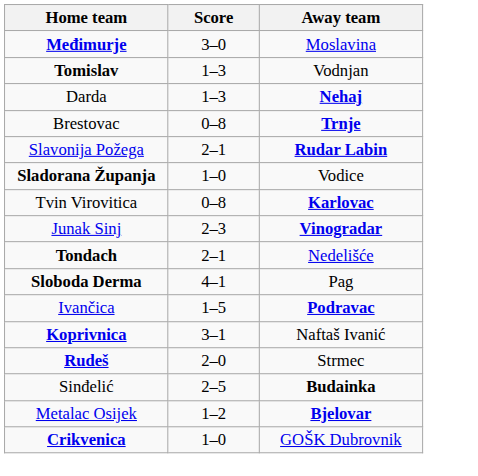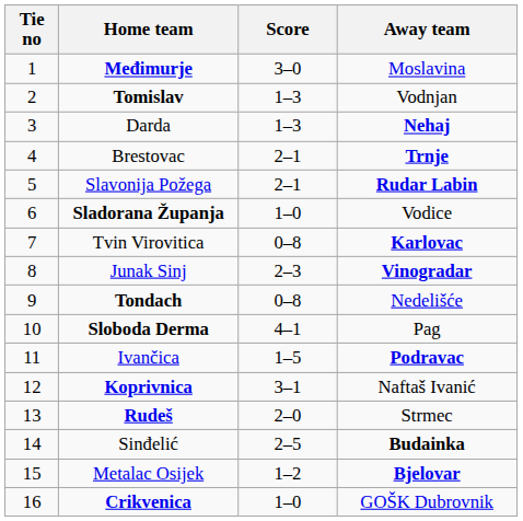 <table class="wikitable" style="text-align: center">
 <tr>
+<th width=40>Tie no</th>
 <th width=150>Home team</th>
 <th width=80>Score</th>
 <th width=150>Away team</th>
 </tr>
 <tr>
+<td>1</td>
 <td><strong><a href='#'>Međimurje</a></strong></td>
 <td>3–0</td>
 <td><a href='#'>Moslavina</a></td>
 </tr>
 <tr>
+<td>2</td>
 <td><strong>Tomislav</strong></td>
 <td>1–3</td>
 <td>Vodnjan</td>
 </tr>
 <tr>
+<td>3</td>
 <td>Darda</td>
 <td>1–3</td>
 <td><strong><a href='#'>Nehaj</a></strong></td>
 </tr>
 <tr>
+<td>4</td>
 <td>Brestovac</td>
-<td>0–8</td>
+<td>2–1</td>
 <td><strong><a href='#'>Trnje</a></strong></td>
 </tr>
 <tr>
+<td>5</td>
 <td><a href='#'>Slavonija Požega</a></td>
 <td>2–1</td>
 <td><strong><a href='#'>Rudar Labin</a></strong></td>
 </tr>
 <tr>
+<td>6</td>
 <td><strong>Sladorana Županja</strong></td>
 <td>1–0</td>
 <td>Vodice</td>
 </tr>
 <tr>
+<td>7</td>
 <td>Tvin Virovitica</td>
 <td>0–8</td>
 <td><strong><a href='#'>Karlovac</a></strong></td>
 </tr>
 <tr>
+<td>8</td>
 <td><a href='#'>Junak Sinj</a></td>
 <td>2–3</td>
 <td><strong><a href='#'>Vinogradar</a></strong></td>
 </tr>
 <tr>
+<td>9</td>
 <td><strong>Tondach</strong></td>
-<td>2–1</td>
+<td>0–8</td>
 <td><a href='#'>Nedelišće</a></td>
 </tr>
 <tr>
+<td>10</td>
 <td><strong>Sloboda Derma</strong></td>
 <td>4–1</td>
 <td>Pag</td>
 </tr>
 <tr>
+<td>11</td>
 <td><a href='#'>Ivančica</a></td>
 <td>1–5</td>
 <td><strong><a href='#'>Podravac</a></strong></td>
 </tr>
 <tr>
+<td>12</td>
 <td><strong><a href='#'>Koprivnica</a></strong></td>
 <td>3–1</td>
 <td>Naftaš Ivanić</td>
 </tr>
 <tr>
+<td>13</td>
 <td><strong><a href='#'>Rudeš</a></strong></td>
 <td>2–0</td>
 <td>Strmec</td>
 </tr>
 <tr>
+<td>14</td>
 <td>Sinđelić</td>
 <td>2–5</td>
 <td><strong>Budainka</strong></td>
 </tr>
 <tr>
+<td>15</td>
 <td><a href='#'>Metalac Osijek</a></td>
 <td>1–2</td>
 <td><strong><a href='#'>Bjelovar</a></strong></td>
 </tr>
 <tr>
+<td>16</td>
 <td><strong><a href='#'>Crikvenica</a></strong></td>
 <td>1–0</td>
 <td><a href='#'>GOŠK Dubrovnik</a></td>
 </tr>
 </table>
